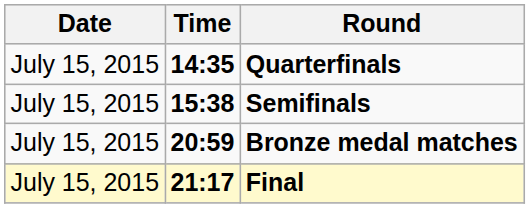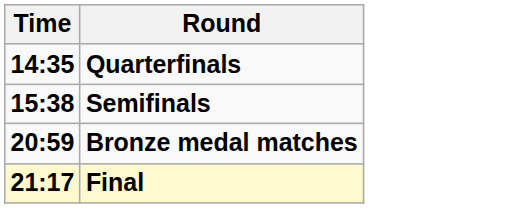 <table class="wikitable">
 <tr>
-<th>Date</th>
 <th>Time</th>
 <th>Round</th>
 </tr>
 <tr>
-<td>July 15, 2015</td>
 <td><strong>14:35</strong></td>
 <td><strong>Quarterfinals</strong></td>
 </tr>
 <tr>
-<td>July 15, 2015</td>
 <td><strong>15:38</strong></td>
 <td><strong>Semifinals</strong></td>
 </tr>
 <tr>
-<td>July 15, 2015</td>
 <td><strong>20:59</strong></td>
 <td><strong>Bronze medal matches</strong></td>
 </tr>
 <tr style=background:lemonchiffon>
-<td>July 15, 2015</td>
 <td><strong>21:17</strong></td>
 <td><strong>Final</strong></td>
 </tr>
 </table>
